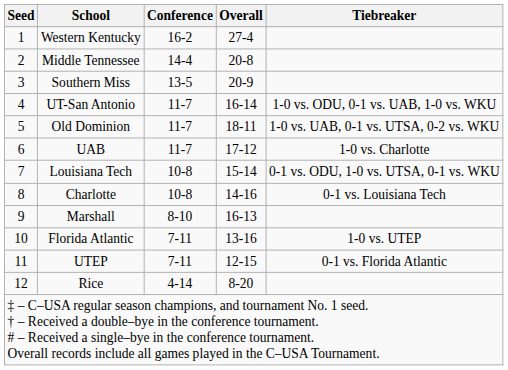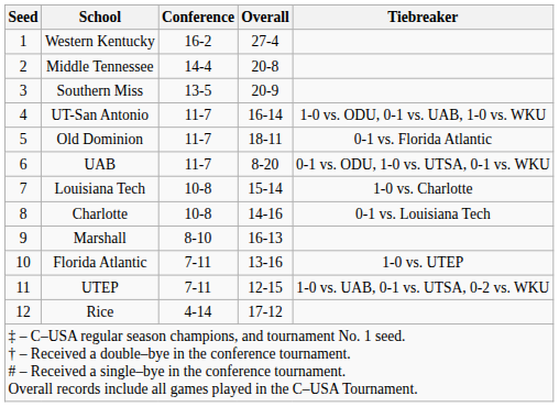 <table class="wikitable" style="white-space:nowrap; font-size:95%; text-align:center">
 <tr>
 <th>Seed</th>
 <th>School</th>
 <th>Conference</th>
 <th>Overall</th>
 <th>Tiebreaker</th>
 </tr>
 <tr>
 <td>1</td>
 <td>Western Kentucky</td>
 <td>16-2</td>
 <td>27-4</td>
 <td></td>
 </tr>
 <tr>
 <td>2</td>
 <td>Middle Tennessee</td>
 <td>14-4</td>
 <td>20-8</td>
 <td></td>
 </tr>
 <tr>
 <td>3</td>
 <td>Southern Miss</td>
 <td>13-5</td>
 <td>20-9</td>
 <td></td>
 </tr>
 <tr>
 <td>4</td>
 <td>UT-San Antonio</td>
 <td>11-7</td>
 <td>16-14</td>
 <td>1-0 vs. ODU, 0-1 vs. UAB, 1-0 vs. WKU</td>
 </tr>
 <tr>
 <td>5</td>
 <td>Old Dominion</td>
 <td>11-7</td>
 <td>18-11</td>
-<td>1-0 vs. UAB, 0-1 vs. UTSA, 0-2 vs. WKU</td>
+<td>0-1 vs. Florida Atlantic</td>
 </tr>
 <tr>
 <td>6</td>
 <td>UAB</td>
 <td>11-7</td>
-<td>17-12</td>
-<td>1-0 vs. Charlotte</td>
+<td>8-20</td>
+<td>0-1 vs. ODU, 1-0 vs. UTSA, 0-1 vs. WKU</td>
 </tr>
 <tr>
 <td>7</td>
 <td>Louisiana Tech</td>
 <td>10-8</td>
 <td>15-14</td>
-<td>0-1 vs. ODU, 1-0 vs. UTSA, 0-1 vs. WKU</td>
+<td>1-0 vs. Charlotte</td>
 </tr>
 <tr>
 <td>8</td>
 <td>Charlotte</td>
 <td>10-8</td>
 <td>14-16</td>
 <td>0-1 vs. Louisiana Tech</td>
 </tr>
 <tr>
 <td>9</td>
 <td>Marshall</td>
 <td>8-10</td>
 <td>16-13</td>
 <td></td>
 </tr>
 <tr>
 <td>10</td>
 <td>Florida Atlantic</td>
 <td>7-11</td>
 <td>13-16</td>
 <td>1-0 vs. UTEP</td>
 </tr>
 <tr>
 <td>11</td>
 <td>UTEP</td>
 <td>7-11</td>
 <td>12-15</td>
-<td>0-1 vs. Florida Atlantic</td>
+<td>1-0 vs. UAB, 0-1 vs. UTSA, 0-2 vs. WKU</td>
 </tr>
 <tr>
 <td>12</td>
 <td>Rice</td>
 <td>4-14</td>
-<td>8-20</td>
+<td>17-12</td>
 <td></td>
 </tr>
 <tr>
 <td colspan=5 style="text-align: left">‡ – C–USA regular season champions, and tournament No. 1 seed.<br>† – Received a double–bye in the conference tournament.<br># – Received a single–bye in the conference tournament.<br>Overall records include all games played in the C–USA Tournament.</td>
 </tr>
 </table>
